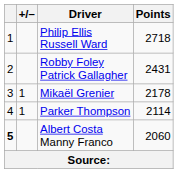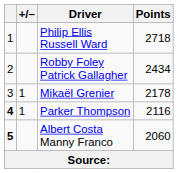 <table class="wikitable" style="font-size: 95%;">
 <tr>
 <th scope="col"></th>
 <th scope="col">+/–</th>
 <th scope="col">Driver</th>
 <th scope="col">Points</th>
 </tr>
 <tr>
 <td align=center>1</td>
 <td align=left></td>
 <td> <a href='#'>Philip Ellis</a><br> <a href='#'>Russell Ward</a></td>
 <td align=right>2718</td>
 </tr>
 <tr>
 <td align=center>2</td>
 <td align=left></td>
 <td> <a href='#'>Robby Foley</a><br> <a href='#'>Patrick Gallagher</a></td>
-<td align=right>2431</td>
+<td align=right>2434</td>
 </tr>
 <tr>
 <td align=center>3</td>
 <td align=left> 1</td>
 <td> <a href='#'>Mikaël Grenier</a></td>
 <td align=right>2178</td>
 </tr>
 <tr>
-<td align=center>4</td>
+<td align=center><strong>4</strong></td>
 <td align=left> 1</td>
 <td> <a href='#'>Parker Thompson</a></td>
-<td align=right>2114</td>
+<td align=right>2116</td>
 </tr>
 <tr>
 <td align=center><strong>5</strong></td>
 <td align=left></td>
 <td> <a href='#'>Albert Costa</a><br> Manny Franco</td>
 <td align=right>2060</td>
 </tr>
 <tr>
 <th colspan=5>Source:</th>
 </tr>
 </table>
